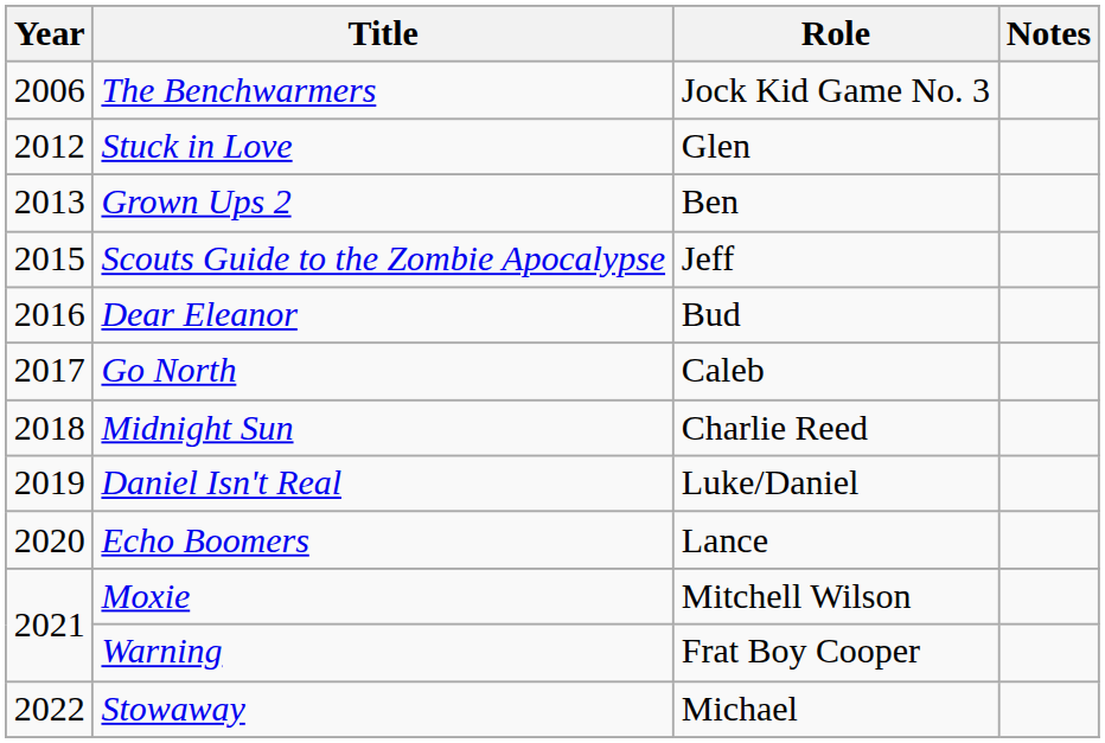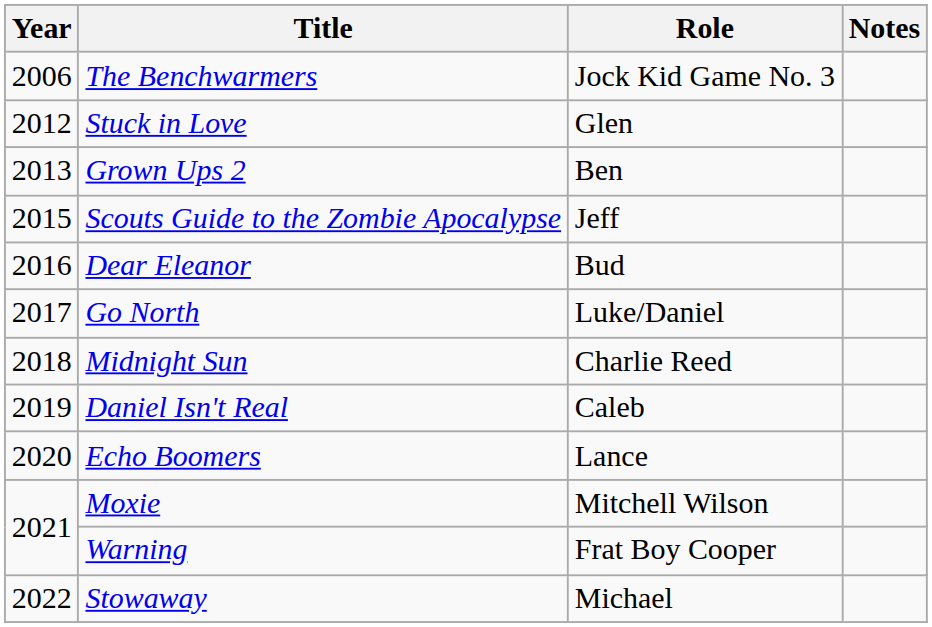 <table class="wikitable sortable plainrowheaders">
 <tr>
 <th scope="col">Year</th>
 <th scope="col">Title</th>
 <th scope="col">Role</th>
 <th scope="col" class="unsortable">Notes</th>
 </tr>
 <tr>
 <td>2006</td>
 <td><em><a href='#'>The Benchwarmers</a></em></td>
 <td>Jock Kid Game No. 3</td>
 <td></td>
 </tr>
 <tr>
 <td>2012</td>
 <td><em><a href='#'>Stuck in Love</a></em></td>
 <td>Glen</td>
 <td></td>
 </tr>
 <tr>
 <td>2013</td>
 <td><em><a href='#'>Grown Ups 2</a></em></td>
 <td>Ben</td>
 <td></td>
 </tr>
 <tr>
 <td>2015</td>
 <td><em><a href='#'>Scouts Guide to the Zombie Apocalypse</a></em></td>
 <td>Jeff</td>
 <td></td>
 </tr>
 <tr>
 <td>2016</td>
 <td><em><a href='#'>Dear Eleanor</a></em></td>
 <td>Bud</td>
 <td></td>
 </tr>
 <tr>
 <td>2017</td>
 <td><em><a href='#'>Go North</a></em></td>
-<td>Caleb</td>
+<td>Luke/Daniel</td>
 <td></td>
 </tr>
 <tr>
 <td>2018</td>
 <td><em><a href='#'>Midnight Sun</a></em></td>
 <td>Charlie Reed</td>
 <td></td>
 </tr>
 <tr>
 <td>2019</td>
 <td><em><a href='#'>Daniel Isn't Real</a></em></td>
-<td>Luke/Daniel</td>
+<td>Caleb</td>
 <td></td>
 </tr>
 <tr>
 <td>2020</td>
 <td><em><a href='#'>Echo Boomers</a></em></td>
 <td>Lance</td>
 <td></td>
 </tr>
 <tr>
 <td rowspan="2">2021</td>
 <td><em><a href='#'>Moxie</a></em></td>
 <td>Mitchell Wilson</td>
 <td></td>
 </tr>
 <tr>
 <td><em><a href='#'>Warning</a></em></td>
 <td>Frat Boy Cooper</td>
 <td></td>
 </tr>
 <tr>
 <td>2022</td>
 <td><a href='#'><em>Stowaway</em></a></td>
 <td>Michael</td>
 <td></td>
 </tr>
 </table>
